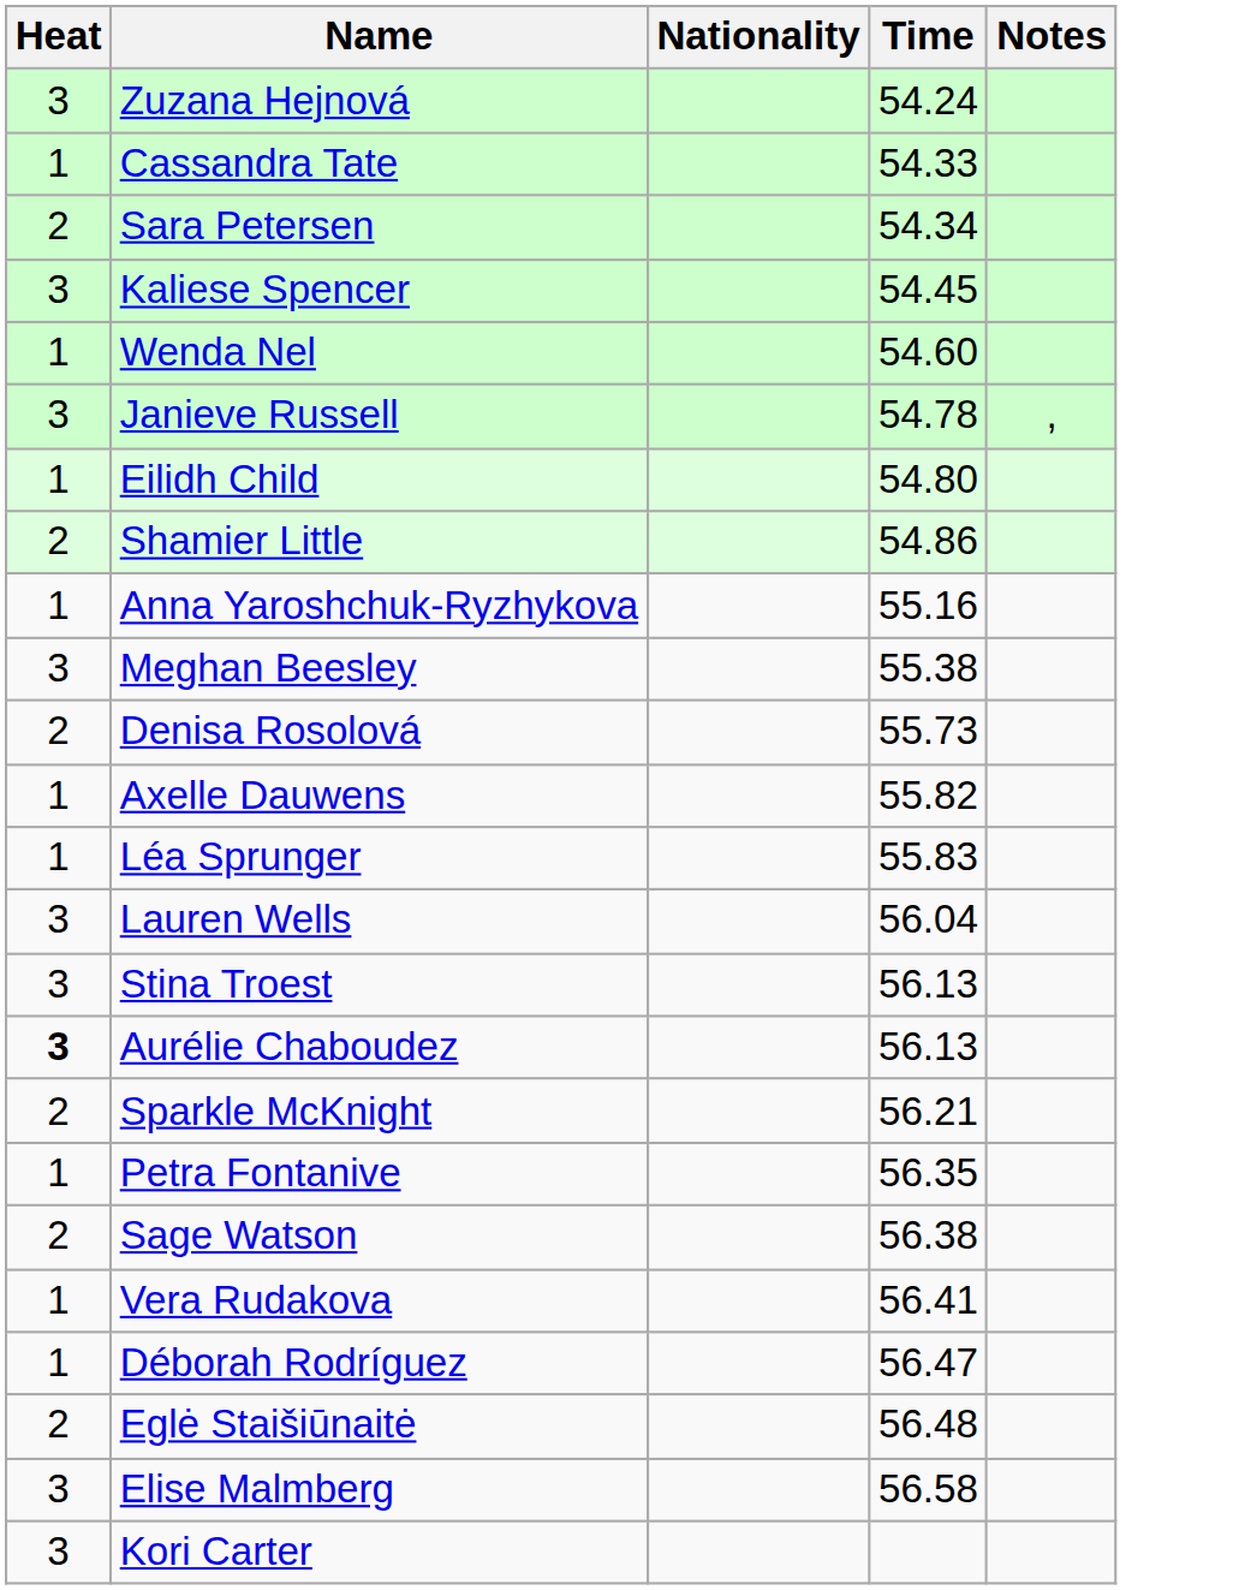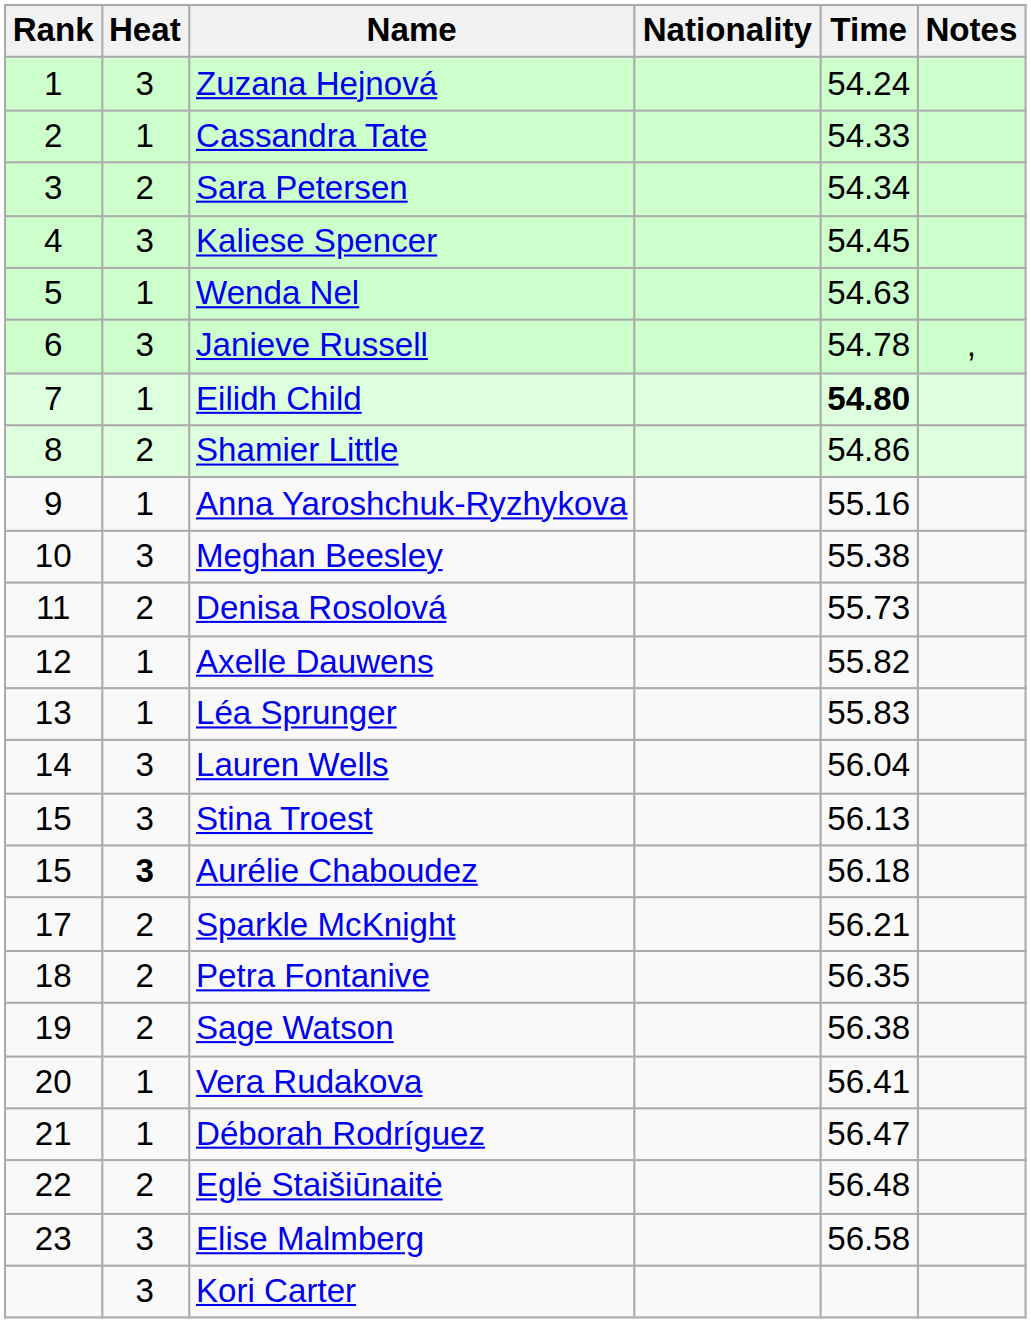 <table class="wikitable sortable" style="text-align:center">
 <tr>
+<th>Rank</th>
 <th>Heat</th>
 <th>Name</th>
 <th>Nationality</th>
 <th>Time</th>
 <th>Notes</th>
 </tr>
 <tr bgcolor=ccffcc>
+<td>1</td>
 <td>3</td>
 <td align=left><a href='#'>Zuzana Hejnová</a></td>
 <td align=left></td>
 <td>54.24</td>
 <td></td>
 </tr>
 <tr bgcolor=ccffcc>
+<td>2</td>
 <td>1</td>
 <td align=left><a href='#'>Cassandra Tate</a></td>
 <td align=left></td>
 <td>54.33</td>
 <td></td>
 </tr>
 <tr bgcolor=ccffcc>
+<td>3</td>
 <td>2</td>
 <td align=left><a href='#'>Sara Petersen</a></td>
 <td align=left></td>
 <td>54.34</td>
 <td></td>
 </tr>
 <tr bgcolor=ccffcc>
+<td>4</td>
 <td>3</td>
 <td align=left><a href='#'>Kaliese Spencer</a></td>
 <td align=left></td>
 <td>54.45</td>
 <td></td>
 </tr>
 <tr bgcolor=ccffcc>
+<td>5</td>
 <td>1</td>
 <td align=left><a href='#'>Wenda Nel</a></td>
 <td align=left></td>
-<td>54.60</td>
+<td>54.63</td>
 <td></td>
 </tr>
 <tr bgcolor=ccffcc>
+<td>6</td>
 <td>3</td>
 <td align=left><a href='#'>Janieve Russell</a></td>
 <td align=left></td>
 <td>54.78</td>
 <td>, </td>
 </tr>
 <tr bgcolor=ddffdd>
+<td>7</td>
 <td>1</td>
 <td align=left><a href='#'>Eilidh Child</a></td>
 <td align=left></td>
-<td>54.80</td>
+<td><strong>54.80</strong></td>
 <td></td>
 </tr>
 <tr bgcolor=ddffdd>
+<td>8</td>
 <td>2</td>
 <td align=left><a href='#'>Shamier Little</a></td>
 <td align=left></td>
 <td>54.86</td>
 <td></td>
 </tr>
 <tr>
+<td>9</td>
 <td>1</td>
 <td align=left><a href='#'>Anna Yaroshchuk-Ryzhykova</a></td>
 <td align=left></td>
 <td>55.16</td>
 <td></td>
 </tr>
 <tr>
+<td>10</td>
 <td>3</td>
 <td align=left><a href='#'>Meghan Beesley</a></td>
 <td align=left></td>
 <td>55.38</td>
 <td></td>
 </tr>
 <tr>
+<td>11</td>
 <td>2</td>
 <td align=left><a href='#'>Denisa Rosolová</a></td>
 <td align=left></td>
 <td>55.73</td>
 <td></td>
 </tr>
 <tr>
+<td>12</td>
 <td>1</td>
 <td align=left><a href='#'>Axelle Dauwens</a></td>
 <td align=left></td>
 <td>55.82</td>
 <td></td>
 </tr>
 <tr>
+<td>13</td>
 <td>1</td>
 <td align=left><a href='#'>Léa Sprunger</a></td>
 <td align=left></td>
 <td>55.83</td>
 <td></td>
 </tr>
 <tr>
+<td>14</td>
 <td>3</td>
 <td align=left><a href='#'>Lauren Wells</a></td>
 <td align=left></td>
 <td>56.04</td>
 <td></td>
 </tr>
 <tr>
+<td>15</td>
 <td>3</td>
 <td align=left><a href='#'>Stina Troest</a></td>
 <td align=left></td>
 <td>56.13</td>
 <td></td>
 </tr>
 <tr>
+<td>15</td>
 <td><strong>3</strong></td>
 <td align=left><a href='#'>Aurélie Chaboudez</a></td>
 <td align=left></td>
-<td>56.13</td>
+<td>56.18</td>
 <td></td>
 </tr>
 <tr>
+<td>17</td>
 <td>2</td>
 <td align=left><a href='#'>Sparkle McKnight</a></td>
 <td align=left></td>
 <td>56.21</td>
 <td></td>
 </tr>
 <tr>
-<td>1</td>
+<td>18</td>
+<td>2</td>
 <td align=left><a href='#'>Petra Fontanive</a></td>
 <td align=left></td>
 <td>56.35</td>
 <td></td>
 </tr>
 <tr>
+<td>19</td>
 <td>2</td>
 <td align=left><a href='#'>Sage Watson</a></td>
 <td align=left></td>
 <td>56.38</td>
 <td></td>
 </tr>
 <tr>
+<td>20</td>
 <td>1</td>
 <td align=left><a href='#'>Vera Rudakova</a></td>
 <td align=left></td>
 <td>56.41</td>
 <td></td>
 </tr>
 <tr>
+<td>21</td>
 <td>1</td>
 <td align=left><a href='#'>Déborah Rodríguez</a></td>
 <td align=left></td>
 <td>56.47</td>
 <td></td>
 </tr>
 <tr>
+<td>22</td>
 <td>2</td>
 <td align=left><a href='#'>Eglė Staišiūnaitė</a></td>
 <td align=left></td>
 <td>56.48</td>
 <td></td>
 </tr>
 <tr>
+<td>23</td>
 <td>3</td>
 <td align=left><a href='#'>Elise Malmberg</a></td>
 <td align=left></td>
 <td>56.58</td>
 <td></td>
 </tr>
 <tr>
+<td></td>
 <td>3</td>
 <td align=left><a href='#'>Kori Carter</a></td>
 <td align=left></td>
 <td></td>
 <td></td>
 </tr>
 </table>
